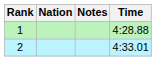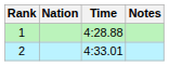 <table class="wikitable sortable" style="text-align:center">
 <tr>
 <th>Rank</th>
 <th>Nation</th>
+<th>Time</th>
 <th>Notes</th>
-<th>Time</th>
 </tr>
 <tr bgcolor=bbf3bb>
 <td>1</td>
 <td align=left></td>
+<td>4:28.88</td>
 <td></td>
-<td>4:28.88</td>
 </tr>
 <tr bgcolor=bbf3ff>
 <td>2</td>
 <td align=left></td>
+<td>4:33.01</td>
 <td></td>
-<td>4:33.01</td>
 </tr>
 </table>
